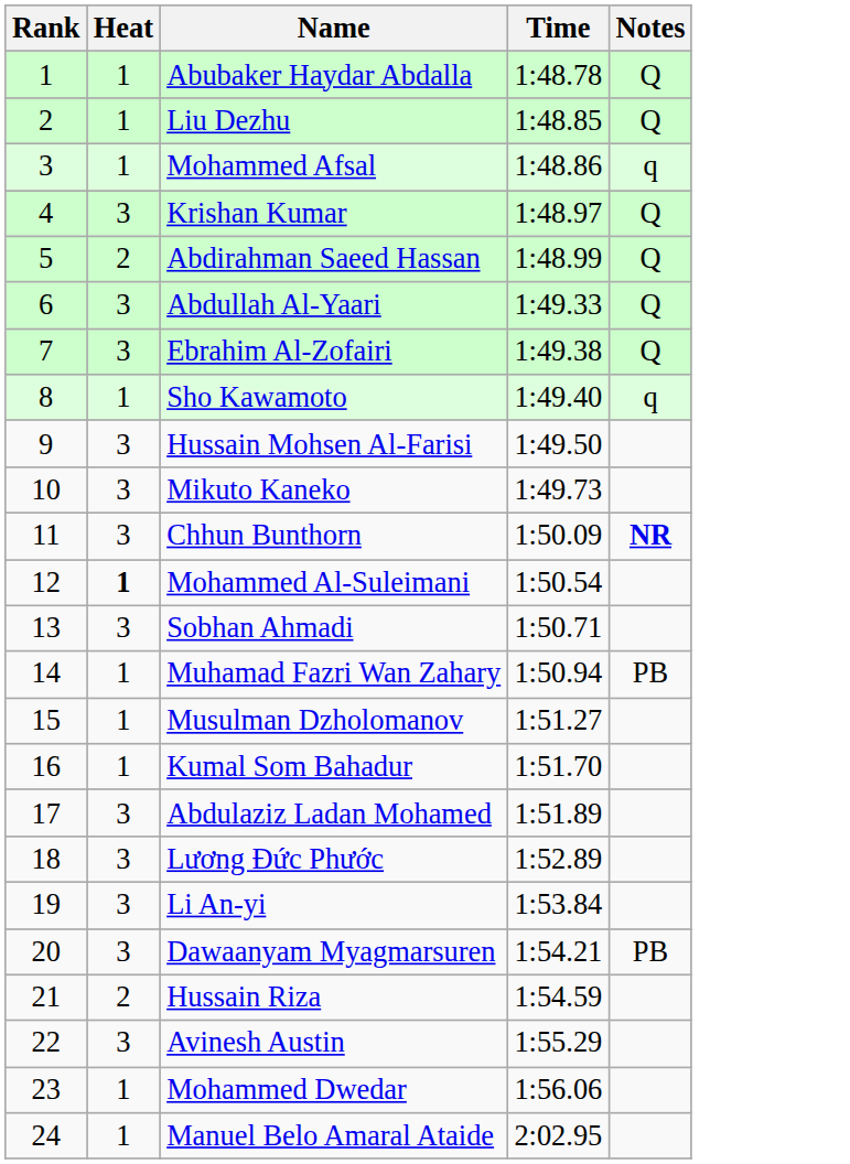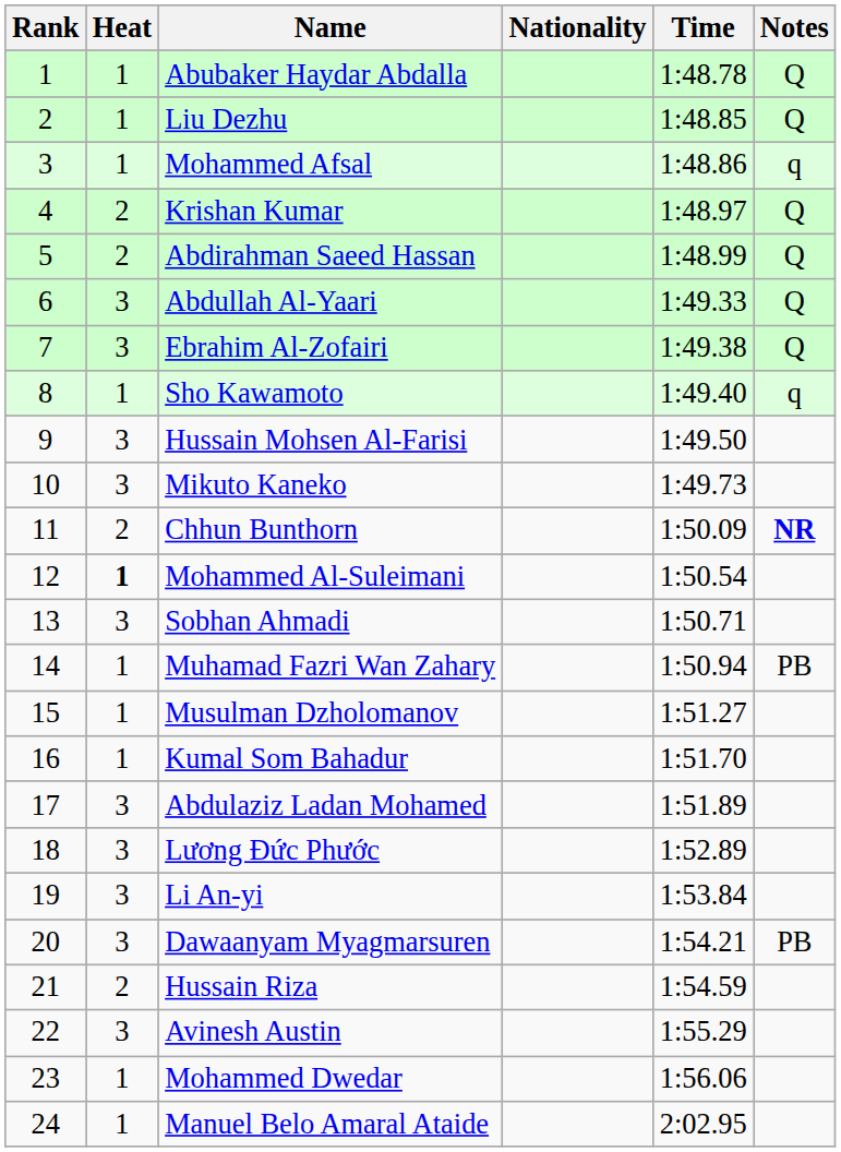 <table class="wikitable sortable" style="text-align:center">
 <tr>
 <th>Rank</th>
 <th>Heat</th>
 <th>Name</th>
+<th>Nationality</th>
 <th>Time</th>
 <th>Notes</th>
 </tr>
 <tr bgcolor=ccffcc>
 <td>1</td>
 <td>1</td>
 <td align=left><a href='#'>Abubaker Haydar Abdalla</a></td>
+<td align=left></td>
 <td>1:48.78</td>
 <td>Q</td>
 </tr>
 <tr bgcolor=ccffcc>
 <td>2</td>
 <td>1</td>
 <td align=left><a href='#'>Liu Dezhu</a></td>
+<td align=left></td>
 <td>1:48.85</td>
 <td>Q</td>
 </tr>
 <tr bgcolor=ddffdd>
 <td>3</td>
 <td>1</td>
 <td align=left><a href='#'>Mohammed Afsal</a></td>
+<td align=left></td>
 <td>1:48.86</td>
 <td>q</td>
 </tr>
 <tr bgcolor=ccffcc>
 <td>4</td>
-<td>3</td>
+<td>2</td>
 <td align=left><a href='#'>Krishan Kumar</a></td>
+<td align=left></td>
 <td>1:48.97</td>
 <td>Q</td>
 </tr>
 <tr bgcolor=ccffcc>
 <td>5</td>
 <td>2</td>
 <td align=left><a href='#'>Abdirahman Saeed Hassan</a></td>
+<td align=left></td>
 <td>1:48.99</td>
 <td>Q</td>
 </tr>
 <tr bgcolor=ccffcc>
 <td>6</td>
 <td>3</td>
 <td align=left><a href='#'>Abdullah Al-Yaari</a></td>
+<td align=left></td>
 <td>1:49.33</td>
 <td>Q</td>
 </tr>
 <tr bgcolor=ccffcc>
 <td>7</td>
 <td>3</td>
 <td align=left><a href='#'>Ebrahim Al-Zofairi</a></td>
+<td align=left></td>
 <td>1:49.38</td>
 <td>Q</td>
 </tr>
 <tr bgcolor=ddffdd>
 <td>8</td>
 <td>1</td>
 <td align=left><a href='#'>Sho Kawamoto</a></td>
+<td align=left></td>
 <td>1:49.40</td>
 <td>q</td>
 </tr>
 <tr>
 <td>9</td>
 <td>3</td>
 <td align=left><a href='#'>Hussain Mohsen Al-Farisi</a></td>
+<td align=left></td>
 <td>1:49.50</td>
 <td></td>
 </tr>
 <tr>
 <td>10</td>
 <td>3</td>
 <td align=left><a href='#'>Mikuto Kaneko</a></td>
+<td align=left></td>
 <td>1:49.73</td>
 <td></td>
 </tr>
 <tr>
 <td>11</td>
-<td>3</td>
+<td>2</td>
 <td align=left><a href='#'>Chhun Bunthorn</a></td>
+<td align=left></td>
 <td>1:50.09</td>
 <td><strong><a href='#'>NR</a></strong></td>
 </tr>
 <tr>
 <td>12</td>
 <td><strong>1</strong></td>
 <td align=left><a href='#'>Mohammed Al-Suleimani</a></td>
+<td align=left></td>
 <td>1:50.54</td>
 <td></td>
 </tr>
 <tr>
 <td>13</td>
 <td>3</td>
 <td align=left><a href='#'>Sobhan Ahmadi</a></td>
+<td align=left></td>
 <td>1:50.71</td>
 <td></td>
 </tr>
 <tr>
 <td>14</td>
 <td>1</td>
 <td align=left><a href='#'>Muhamad Fazri Wan Zahary</a></td>
+<td align=left></td>
 <td>1:50.94</td>
 <td>PB</td>
 </tr>
 <tr>
 <td>15</td>
 <td>1</td>
 <td align=left><a href='#'>Musulman Dzholomanov</a></td>
+<td align=left></td>
 <td>1:51.27</td>
 <td></td>
 </tr>
 <tr>
 <td>16</td>
 <td>1</td>
 <td align=left><a href='#'>Kumal Som Bahadur</a></td>
+<td align=left></td>
 <td>1:51.70</td>
 <td></td>
 </tr>
 <tr>
 <td>17</td>
 <td>3</td>
 <td align=left><a href='#'>Abdulaziz Ladan Mohamed</a></td>
+<td align=left></td>
 <td>1:51.89</td>
 <td></td>
 </tr>
 <tr>
 <td>18</td>
 <td>3</td>
 <td align=left><a href='#'>Lương Đức Phước</a></td>
+<td align=left></td>
 <td>1:52.89</td>
 <td></td>
 </tr>
 <tr>
 <td>19</td>
 <td>3</td>
 <td align=left><a href='#'>Li An-yi</a></td>
+<td align=left></td>
 <td>1:53.84</td>
 <td></td>
 </tr>
 <tr>
 <td>20</td>
 <td>3</td>
 <td align=left><a href='#'>Dawaanyam Myagmarsuren</a></td>
+<td align=left></td>
 <td>1:54.21</td>
 <td>PB</td>
 </tr>
 <tr>
 <td>21</td>
 <td>2</td>
 <td align=left><a href='#'>Hussain Riza</a></td>
+<td align=left></td>
 <td>1:54.59</td>
 <td></td>
 </tr>
 <tr>
 <td>22</td>
 <td>3</td>
 <td align=left><a href='#'>Avinesh Austin</a></td>
+<td align=left></td>
 <td>1:55.29</td>
 <td></td>
 </tr>
 <tr>
 <td>23</td>
 <td>1</td>
 <td align=left><a href='#'>Mohammed Dwedar</a></td>
+<td align=left></td>
 <td>1:56.06</td>
 <td></td>
 </tr>
 <tr>
 <td>24</td>
 <td>1</td>
 <td align=left><a href='#'>Manuel Belo Amaral Ataide</a></td>
+<td align=left></td>
 <td>2:02.95</td>
 <td></td>
 </tr>
 </table>
